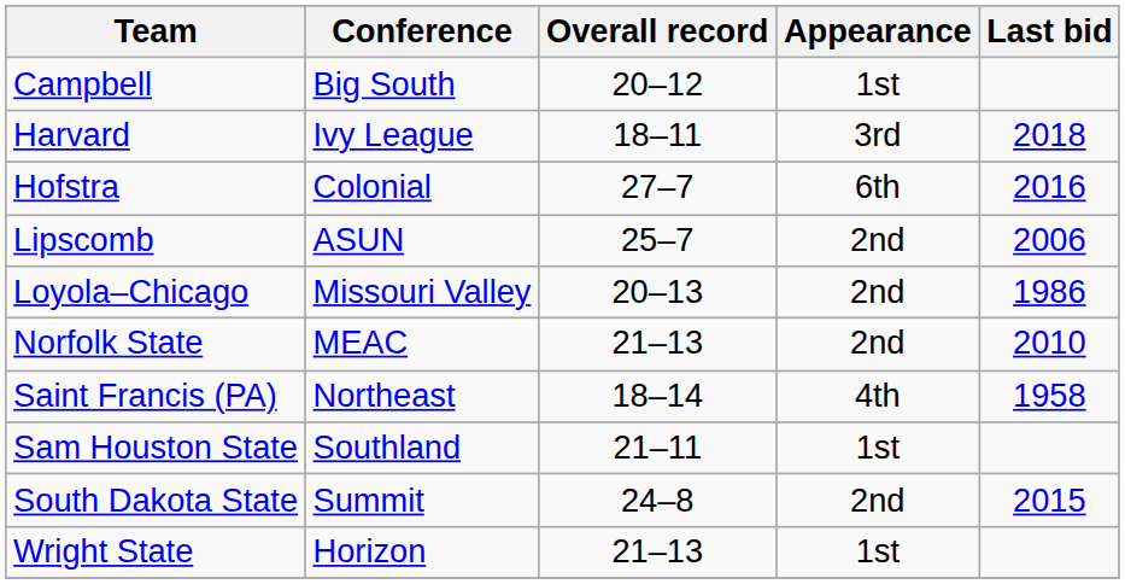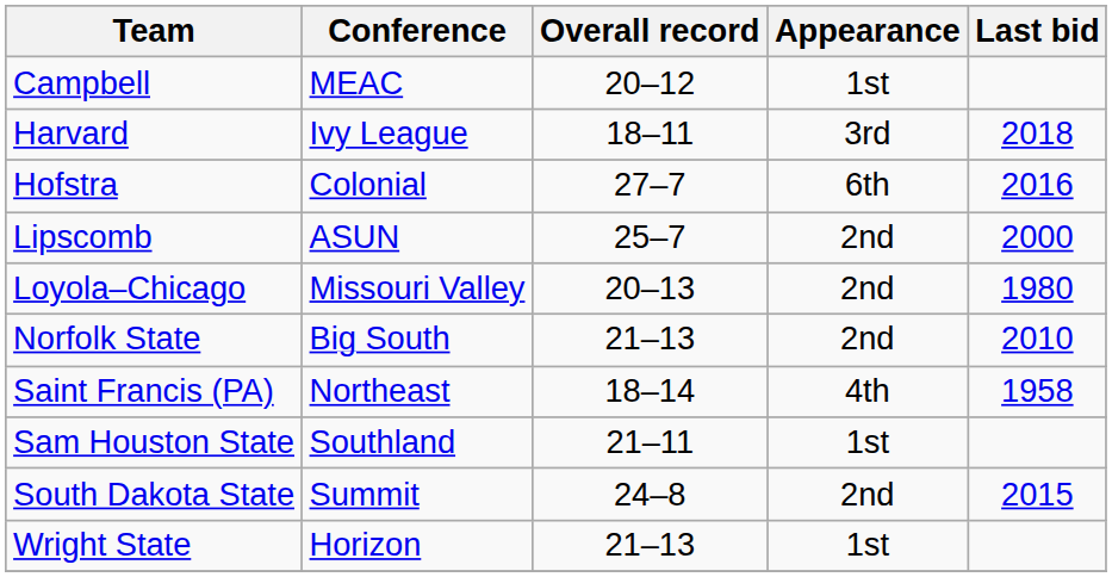 <table class="wikitable sortable" style="text-align: center;">
 <tr>
 <th>Team</th>
 <th>Conference</th>
 <th data-sort-type="number">Overall record</th>
 <th data-sort-type="number">Appearance</th>
 <th>Last bid</th>
 </tr>
 <tr>
 <td align=left><a href='#'>Campbell</a></td>
-<td align=left><a href='#'>Big South</a></td>
+<td align=left><a href='#'>MEAC</a></td>
 <td>20–12</td>
 <td>1st</td>
 <td></td>
 </tr>
 <tr>
 <td align=left><a href='#'>Harvard</a></td>
 <td align=left><a href='#'>Ivy League</a></td>
 <td>18–11</td>
 <td>3rd</td>
 <td><a href='#'>2018</a></td>
 </tr>
 <tr>
 <td align=left><a href='#'>Hofstra</a></td>
 <td align=left><a href='#'>Colonial</a></td>
 <td>27–7</td>
 <td>6th</td>
 <td><a href='#'>2016</a></td>
 </tr>
 <tr>
 <td align=left><a href='#'>Lipscomb</a></td>
 <td align=left><a href='#'>ASUN</a></td>
 <td>25–7</td>
 <td>2nd</td>
-<td><a href='#'>2006</a></td>
+<td><a href='#'>2000</a></td>
 </tr>
 <tr>
 <td align=left><a href='#'>Loyola–Chicago</a></td>
 <td align=left><a href='#'>Missouri Valley</a></td>
 <td>20–13</td>
 <td>2nd</td>
-<td><a href='#'>1986</a></td>
+<td><a href='#'>1980</a></td>
 </tr>
 <tr>
 <td align=left><a href='#'>Norfolk State</a></td>
-<td align=left><a href='#'>MEAC</a></td>
+<td align=left><a href='#'>Big South</a></td>
 <td>21–13</td>
 <td>2nd</td>
 <td><a href='#'>2010</a></td>
 </tr>
 <tr>
 <td align=left><a href='#'>Saint Francis (PA)</a></td>
 <td align=left><a href='#'>Northeast</a></td>
 <td>18–14</td>
 <td>4th</td>
 <td><a href='#'>1958</a></td>
 </tr>
 <tr>
 <td align=left><a href='#'>Sam Houston State</a></td>
 <td align=left><a href='#'>Southland</a></td>
 <td>21–11</td>
 <td>1st</td>
 <td></td>
 </tr>
 <tr>
 <td align=left><a href='#'>South Dakota State</a></td>
 <td align=left><a href='#'>Summit</a></td>
 <td>24–8</td>
 <td>2nd</td>
 <td><a href='#'>2015</a></td>
 </tr>
 <tr>
 <td align=left><a href='#'>Wright State</a></td>
 <td align=left><a href='#'>Horizon</a></td>
 <td>21–13</td>
 <td>1st</td>
 <td></td>
 </tr>
 <tr>
 </tr>
 </table>
